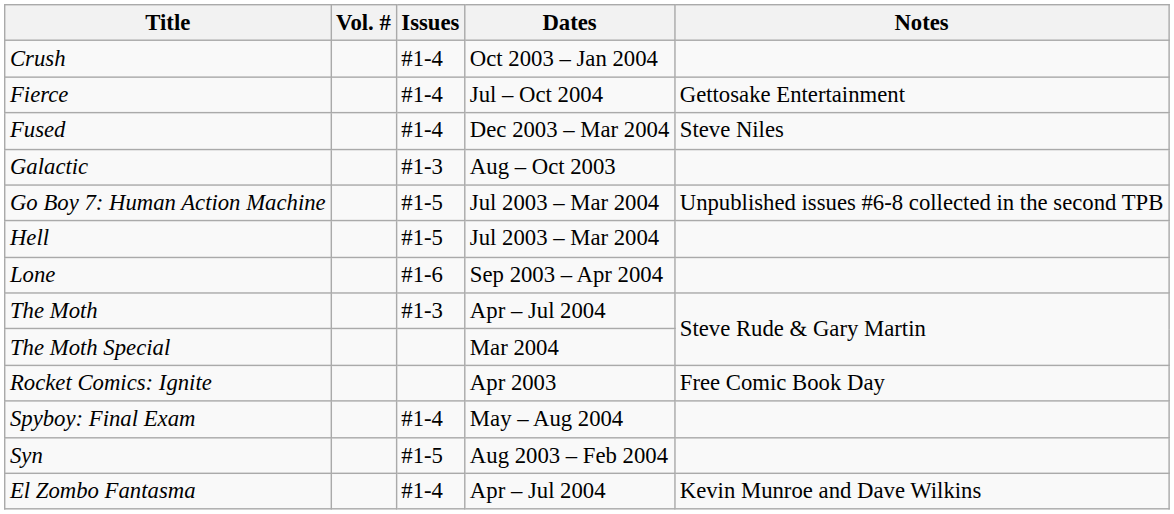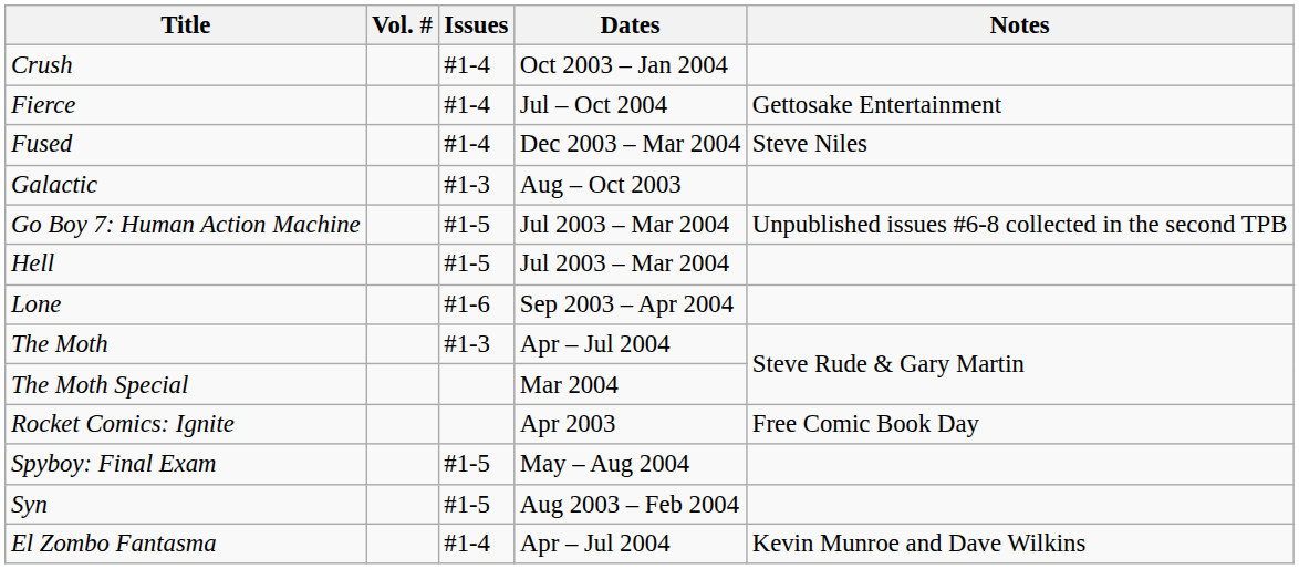 <table class="wikitable">
 <tr>
 <th>Title</th>
 <th>Vol. #</th>
 <th>Issues</th>
 <th>Dates</th>
 <th>Notes</th>
 </tr>
 <tr>
 <td><em>Crush</em></td>
 <td></td>
 <td>#1-4</td>
 <td>Oct 2003 – Jan 2004</td>
 <td></td>
 </tr>
 <tr>
 <td><em>Fierce</em></td>
 <td></td>
 <td>#1-4</td>
 <td>Jul – Oct 2004</td>
 <td>Gettosake Entertainment</td>
 </tr>
 <tr>
 <td><em>Fused</em></td>
 <td></td>
 <td>#1-4</td>
 <td>Dec 2003 – Mar 2004</td>
 <td>Steve Niles</td>
 </tr>
 <tr>
 <td><em>Galactic</em></td>
 <td></td>
 <td>#1-3</td>
 <td>Aug – Oct 2003</td>
 <td></td>
 </tr>
 <tr>
 <td><em>Go Boy 7: Human Action Machine</em></td>
 <td></td>
 <td>#1-5</td>
 <td>Jul 2003 – Mar 2004</td>
 <td>Unpublished issues #6-8 collected in the second TPB</td>
 </tr>
 <tr>
 <td><em>Hell</em></td>
 <td></td>
 <td>#1-5</td>
 <td>Jul 2003 – Mar 2004</td>
 <td></td>
 </tr>
 <tr>
 <td><em>Lone</em></td>
 <td></td>
 <td>#1-6</td>
 <td>Sep 2003 – Apr 2004</td>
 <td></td>
 </tr>
 <tr>
 <td><em>The Moth</em></td>
 <td></td>
 <td>#1-3</td>
 <td>Apr – Jul 2004</td>
 <td rowspan="2">Steve Rude & Gary Martin</td>
 </tr>
 <tr>
 <td><em>The Moth Special</em></td>
 <td></td>
 <td></td>
 <td>Mar 2004</td>
 </tr>
 <tr>
 <td><em>Rocket Comics: Ignite</em></td>
 <td></td>
 <td></td>
 <td>Apr 2003</td>
 <td>Free Comic Book Day</td>
 </tr>
 <tr>
 <td><em>Spyboy: Final Exam</em></td>
 <td></td>
-<td>#1-4</td>
+<td>#1-5</td>
 <td>May – Aug 2004</td>
 <td></td>
 </tr>
 <tr>
 <td><em>Syn</em></td>
 <td></td>
 <td>#1-5</td>
 <td>Aug 2003 – Feb 2004</td>
 <td></td>
 </tr>
 <tr>
 <td><em>El Zombo Fantasma</em></td>
 <td></td>
 <td>#1-4</td>
 <td>Apr – Jul 2004</td>
 <td>Kevin Munroe and Dave Wilkins</td>
 </tr>
 </table>
